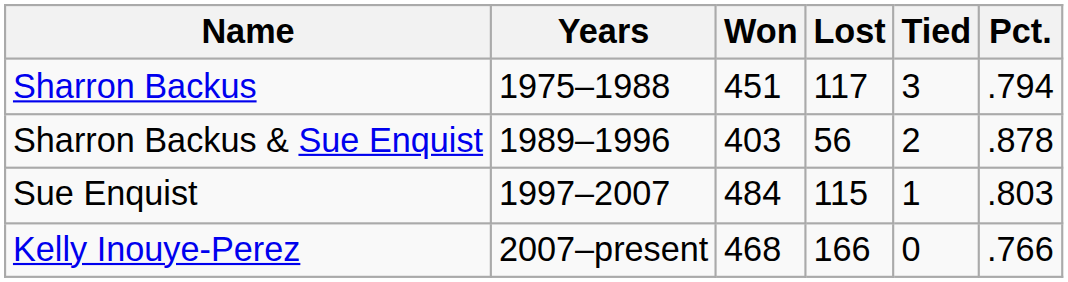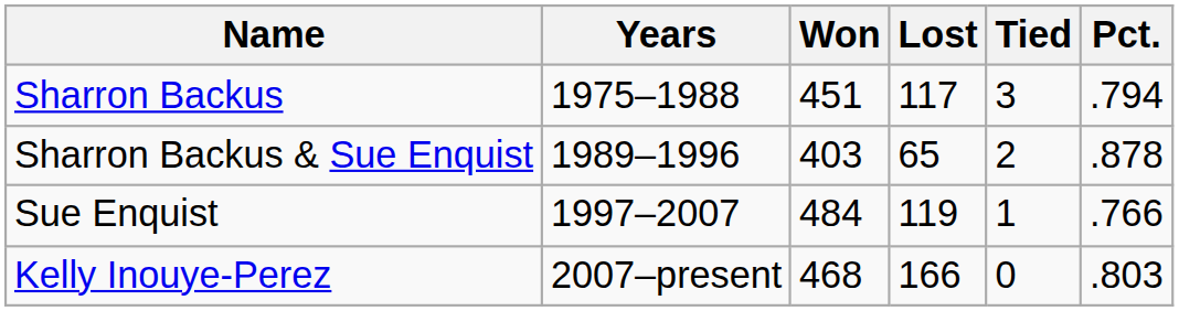 <table class="wikitable sortable">
 <tr>
 <th>Name</th>
 <th>Years</th>
 <th>Won</th>
 <th>Lost</th>
 <th>Tied</th>
 <th>Pct.</th>
 </tr>
 <tr>
 <td><a href='#'>Sharron Backus</a></td>
 <td>1975–1988</td>
 <td>451</td>
 <td>117</td>
 <td>3</td>
 <td>.794</td>
 </tr>
 <tr>
 <td>Sharron Backus & <a href='#'>Sue Enquist</a></td>
 <td>1989–1996</td>
 <td>403</td>
-<td>56</td>
+<td>65</td>
 <td>2</td>
 <td>.878</td>
 </tr>
 <tr>
 <td>Sue Enquist</td>
 <td>1997–2007</td>
 <td>484</td>
-<td>115</td>
+<td>119</td>
 <td>1</td>
-<td>.803</td>
+<td>.766</td>
 </tr>
 <tr>
 <td><a href='#'>Kelly Inouye-Perez</a></td>
 <td>2007–present</td>
 <td>468</td>
 <td>166</td>
 <td>0</td>
-<td>.766</td>
+<td>.803</td>
 </tr>
 </table>
